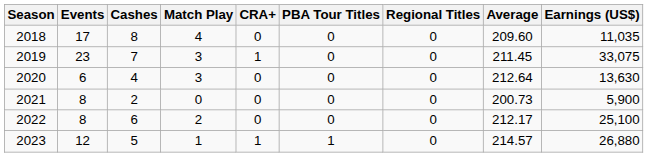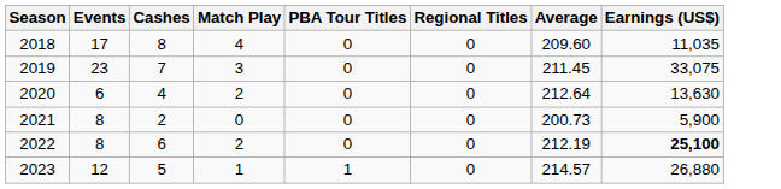 <table class="wikitable" style="text-align:center">
 <tr>
 <th>Season</th>
 <th>Events</th>
 <th>Cashes</th>
 <th>Match Play</th>
-<th>CRA+</th>
 <th>PBA Tour Titles</th>
 <th>Regional Titles</th>
 <th>Average</th>
 <th>Earnings (US$)</th>
 </tr>
 <tr>
 <td>2018</td>
 <td>17</td>
 <td>8</td>
 <td>4</td>
 <td>0</td>
 <td>0</td>
-<td>0</td>
 <td>209.60</td>
 <td align=right>11,035</td>
 </tr>
 <tr>
 <td>2019</td>
 <td>23</td>
 <td>7</td>
 <td>3</td>
-<td>1</td>
 <td>0</td>
 <td>0</td>
 <td>211.45</td>
 <td align=right>33,075</td>
 </tr>
 <tr>
 <td>2020</td>
 <td>6</td>
 <td>4</td>
-<td>3</td>
-<td>0</td>
+<td>2</td>
 <td>0</td>
 <td>0</td>
 <td>212.64</td>
 <td align=right>13,630</td>
 </tr>
 <tr>
 <td>2021</td>
 <td>8</td>
 <td>2</td>
-<td>0</td>
 <td>0</td>
 <td>0</td>
 <td>0</td>
 <td>200.73</td>
 <td align=right>5,900</td>
 </tr>
 <tr>
 <td>2022</td>
 <td>8</td>
 <td>6</td>
 <td>2</td>
 <td>0</td>
 <td>0</td>
-<td>0</td>
-<td>212.17</td>
-<td align=right>25,100</td>
+<td>212.19</td>
+<td align=right><strong>25,100</strong></td>
 </tr>
 <tr>
 <td>2023</td>
 <td>12</td>
 <td>5</td>
 <td>1</td>
 <td>1</td>
-<td>1</td>
 <td>0</td>
 <td>214.57</td>
 <td align=right>26,880</td>
 </tr>
 </table>
